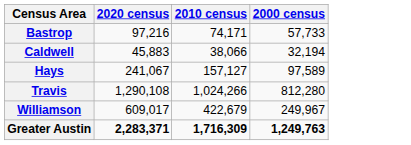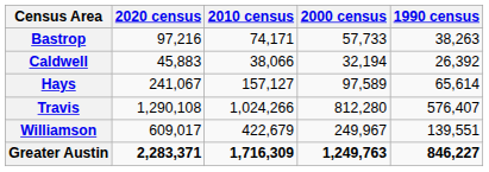 <table class="wikitable sortable">
 <tr>
 <th>Census Area</th>
 <th><a href='#'>2020 census</a></th>
 <th><a href='#'>2010 census</a></th>
 <th><a href='#'>2000 census</a></th>
+<th><a href='#'>1990 census</a></th>
 </tr>
 <tr>
 <th><strong><a href='#'>Bastrop</a></strong></th>
 <td align="right">97,216</td>
 <td align="right">74,171</td>
 <td align="right">57,733</td>
+<td align="right">38,263</td>
 </tr>
 <tr>
 <th><strong><a href='#'>Caldwell</a></strong></th>
 <td align="right">45,883</td>
 <td align="right">38,066</td>
 <td align="right">32,194</td>
+<td align="right">26,392</td>
 </tr>
 <tr>
 <th><strong><a href='#'>Hays</a></strong></th>
 <td align="right">241,067</td>
 <td align="right">157,127</td>
 <td align="right">97,589</td>
+<td align="right">65,614</td>
 </tr>
 <tr>
 <th><strong><a href='#'>Travis</a></strong></th>
 <td align="right">1,290,108</td>
 <td align="right">1,024,266</td>
 <td align="right">812,280</td>
+<td align="right">576,407</td>
 </tr>
 <tr>
 <th><strong><a href='#'>Williamson</a></strong></th>
 <td align="right">609,017</td>
 <td align="right">422,679</td>
 <td align="right">249,967</td>
+<td align="right">139,551</td>
 </tr>
 <tr>
 <th><strong>Greater Austin</strong></th>
 <td align="right"><strong>2,283,371</strong></td>
 <td align="right"><strong>1,716,309</strong></td>
 <td align="right"><strong>1,249,763</strong></td>
+<td align="right"><strong>846,227</strong></td>
 </tr>
 </table>
